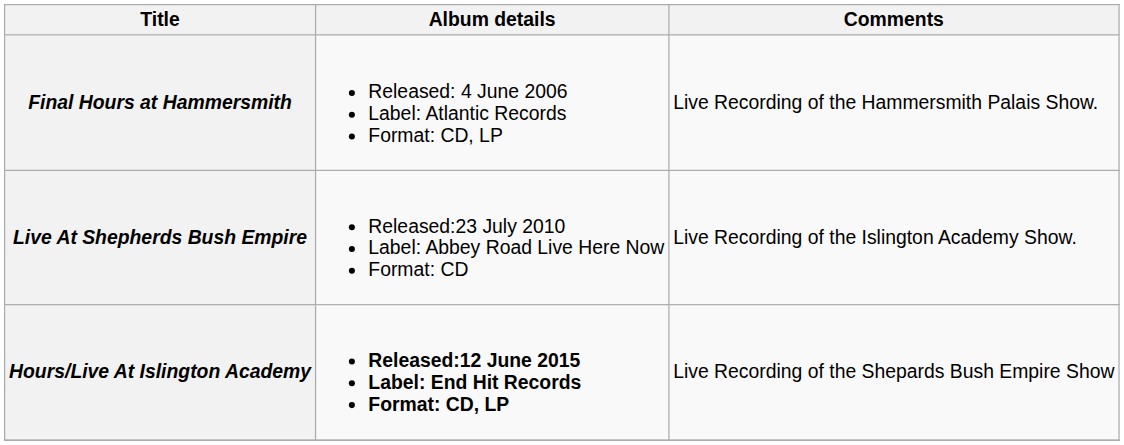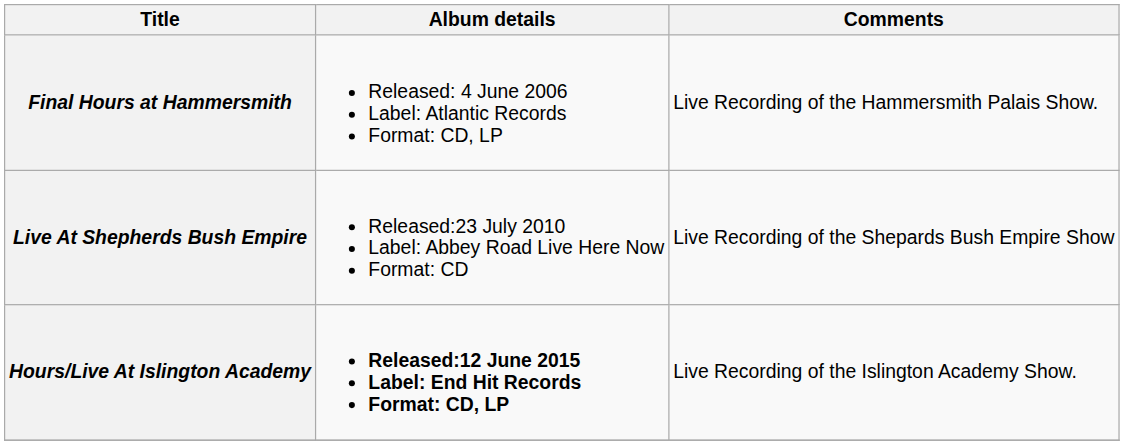 <table class="wikitable plainrowheaders">
 <tr>
 <th scope="col">Title</th>
 <th scope="col">Album details</th>
 <th scope="col">Comments</th>
 </tr>
 <tr>
 <th scope="row"><em>Final Hours at Hammersmith</em></th>
 <td><br><ul><li>Released: 4 June 2006</li><li>Label: Atlantic Records</li><li>Format: CD, LP</li></ul></td>
 <td>Live Recording of the Hammersmith Palais Show.</td>
 </tr>
 <tr>
 <th scope="row"><em>Live At Shepherds Bush Empire</em></th>
 <td><br><ul><li>Released:23 July 2010</li><li>Label: Abbey Road Live Here Now</li><li>Format: CD</li></ul></td>
-<td>Live Recording of the Islington Academy Show.</td>
+<td>Live Recording of the Shepards Bush Empire Show</td>
 </tr>
 <tr>
 <th scope="row"><em>Hours/Live At Islington Academy</em></th>
 <td><strong><br><ul><li>Released:12 June 2015</li><li>Label: End Hit Records</li><li>Format: CD, LP</li></ul></strong></td>
-<td>Live Recording of the Shepards Bush Empire Show</td>
+<td>Live Recording of the Islington Academy Show.</td>
 </tr>
 <tr>
 </tr>
 </table>
